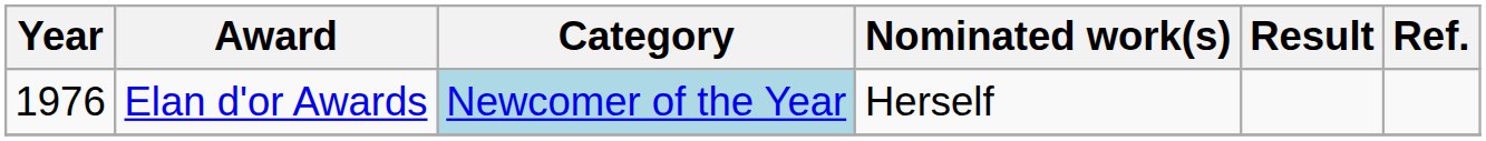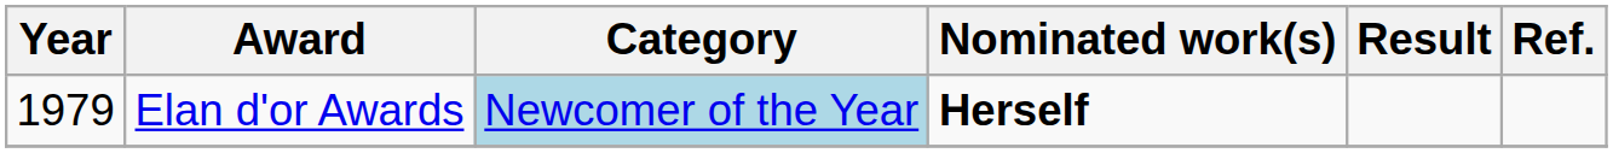 <table class="wikitable">
 <tr>
 <th>Year</th>
 <th>Award</th>
 <th>Category</th>
 <th>Nominated work(s)</th>
 <th>Result</th>
 <th>Ref.</th>
 </tr>
 <tr>
-<td>1976</td>
+<td>1979</td>
 <td><a href='#'>Elan d'or Awards</a></td>
 <td style="background: lightblue;"><a href='#'>Newcomer of the Year</a></td>
-<td>Herself</td>
+<td><strong>Herself</strong></td>
 <td></td>
 <td></td>
 </tr>
 <tr>
 </tr>
 </table>
